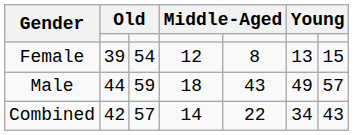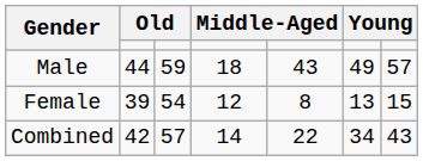 <table class="wikitable" style="text-align: center;">
 <tr>
 <th rowspan=2>Gender</th>
 <th colspan=2>Old</th>
 <th colspan=2>Middle-Aged</th>
 <th colspan=2>Young</th>
 </tr>
 <tr>
 <td></td>
 <td></td>
 <td></td>
 <td></td>
 <td></td>
 <td></td>
 </tr>
 <tr>
+<td>Male</td>
+<td>44</td>
+<td>59</td>
+<td>18</td>
+<td>43</td>
+<td>49</td>
+<td>57</td>
+</tr>
+<tr>
 <td>Female</td>
 <td>39</td>
 <td>54</td>
 <td>12</td>
 <td>8</td>
 <td>13</td>
 <td>15</td>
-</tr>
-<tr>
-<td>Male</td>
-<td>44</td>
-<td>59</td>
-<td>18</td>
-<td>43</td>
-<td>49</td>
-<td>57</td>
 </tr>
 <tr>
 <td>Combined</td>
 <td>42</td>
 <td>57</td>
 <td>14</td>
 <td>22</td>
 <td>34</td>
 <td>43</td>
 </tr>
 </table>
